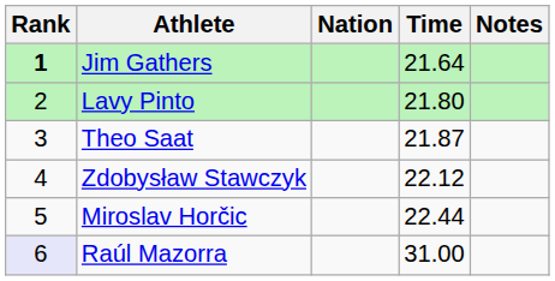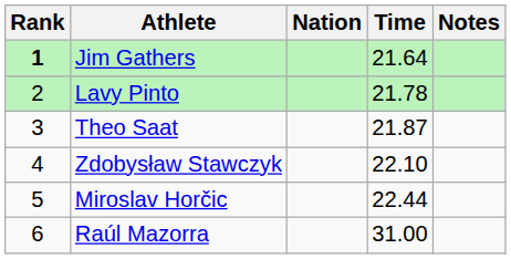 <table class="wikitable sortable" style="text-align:center">
 <tr>
 <th>Rank</th>
 <th>Athlete</th>
 <th>Nation</th>
 <th>Time</th>
 <th>Notes</th>
 </tr>
 <tr bgcolor=bbf3bb>
 <td><strong>1</strong></td>
 <td align=left><a href='#'>Jim Gathers</a></td>
 <td align=left></td>
 <td>21.64</td>
 <td></td>
 </tr>
 <tr bgcolor=bbf3bb>
 <td>2</td>
 <td align=left><a href='#'>Lavy Pinto</a></td>
 <td align=left></td>
-<td>21.80</td>
+<td>21.78</td>
 <td></td>
 </tr>
 <tr>
 <td>3</td>
 <td align=left><a href='#'>Theo Saat</a></td>
 <td align=left></td>
 <td>21.87</td>
 <td></td>
 </tr>
 <tr>
 <td>4</td>
 <td align=left><a href='#'>Zdobysław Stawczyk</a></td>
 <td align=left></td>
-<td>22.12</td>
+<td>22.10</td>
 <td></td>
 </tr>
 <tr>
 <td>5</td>
 <td align=left><a href='#'>Miroslav Horčic</a></td>
 <td align=left></td>
 <td>22.44</td>
 <td></td>
 </tr>
 <tr>
-<td style="background: lavender;">6</td>
+<td>6</td>
 <td align=left><a href='#'>Raúl Mazorra</a></td>
 <td align=left></td>
 <td>31.00</td>
 <td></td>
 </tr>
 </table>
